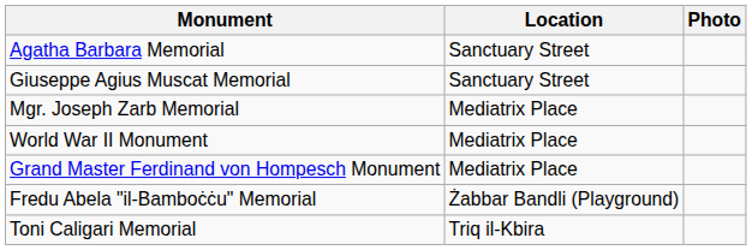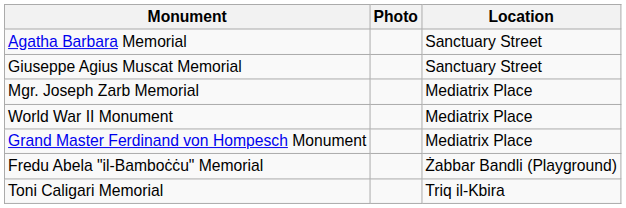 <table class="wikitable">
 <tr>
 <th>Monument</th>
+<th>Photo</th>
 <th>Location</th>
-<th>Photo</th>
 </tr>
 <tr>
 <td><a href='#'>Agatha Barbara</a> Memorial</td>
+<td></td>
 <td>Sanctuary Street</td>
-<td></td>
 </tr>
 <tr>
 <td>Giuseppe Agius Muscat Memorial</td>
+<td></td>
 <td>Sanctuary Street</td>
-<td></td>
 </tr>
 <tr>
 <td>Mgr. Joseph Zarb Memorial</td>
+<td></td>
 <td>Mediatrix Place</td>
-<td></td>
 </tr>
 <tr>
 <td>World War II Monument</td>
+<td></td>
 <td>Mediatrix Place</td>
-<td></td>
 </tr>
 <tr>
 <td><a href='#'>Grand Master Ferdinand von Hompesch</a> Monument</td>
+<td></td>
 <td>Mediatrix Place</td>
-<td></td>
 </tr>
 <tr>
 <td>Fredu Abela "il-Bamboċċu" Memorial</td>
+<td></td>
 <td>Żabbar Bandli (Playground)</td>
-<td></td>
 </tr>
 <tr>
 <td>Toni Caligari Memorial</td>
+<td></td>
 <td>Triq il-Kbira</td>
-<td></td>
 </tr>
 </table>
